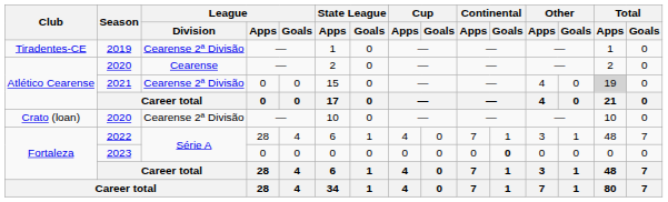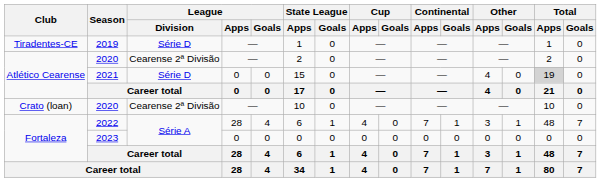 <table class="wikitable" style="text-align: center">
 <tr>
 <th rowspan="2">Club</th>
 <th rowspan="2">Season</th>
 <th colspan="3">League</th>
 <th colspan="2">State League</th>
 <th colspan="2">Cup</th>
 <th colspan="2">Continental</th>
 <th colspan="2">Other</th>
 <th colspan="2">Total</th>
 </tr>
 <tr>
 <th>Division</th>
 <th>Apps</th>
 <th>Goals</th>
 <th>Apps</th>
 <th>Goals</th>
 <th>Apps</th>
 <th>Goals</th>
 <th>Apps</th>
 <th>Goals</th>
 <th>Apps</th>
 <th>Goals</th>
 <th>Apps</th>
 <th>Goals</th>
 </tr>
 <tr>
 <td><a href='#'>Tiradentes-CE</a></td>
 <td><a href='#'>2019</a></td>
-<td><a href='#'>Cearense 2ª Divisão</a></td>
+<td><a href='#'>Série D</a></td>
 <td colspan="2">—</td>
 <td>1</td>
 <td>0</td>
 <td colspan="2">—</td>
 <td colspan="2">—</td>
 <td colspan="2">—</td>
 <td>1</td>
 <td>0</td>
 </tr>
 <tr>
 <td rowspan="3"><a href='#'>Atlético Cearense</a></td>
 <td><a href='#'>2020</a></td>
-<td><a href='#'>Cearense</a></td>
+<td>Cearense 2ª Divisão</td>
 <td colspan="2">—</td>
 <td>2</td>
 <td>0</td>
 <td colspan="2">—</td>
 <td colspan="2">—</td>
 <td colspan="2">—</td>
 <td>2</td>
 <td>0</td>
 </tr>
 <tr>
 <td><a href='#'>2021</a></td>
-<td><a href='#'>Cearense 2ª Divisão</a></td>
+<td><a href='#'>Série D</a></td>
 <td>0</td>
 <td>0</td>
 <td>15</td>
 <td>0</td>
 <td colspan="2">—</td>
 <td colspan="2">—</td>
 <td>4</td>
 <td>0</td>
 <td style="background: lightgrey;">19</td>
 <td>0</td>
 </tr>
 <tr>
 <th colspan="2">Career total</th>
 <th>0</th>
 <th>0</th>
 <th>17</th>
 <th>0</th>
 <th colspan="2">—</th>
 <th colspan="2">—</th>
 <th>4</th>
 <th>0</th>
 <th>21</th>
 <th>0</th>
 </tr>
 <tr>
 <td><a href='#'>Crato</a> (loan)</td>
 <td><a href='#'>2020</a></td>
 <td>Cearense 2ª Divisão</td>
 <td colspan="2">—</td>
 <td>10</td>
 <td>0</td>
 <td colspan="2">—</td>
 <td colspan="2">—</td>
 <td colspan="2">—</td>
 <td>10</td>
 <td>0</td>
 </tr>
 <tr>
 <td rowspan="3"><a href='#'>Fortaleza</a></td>
 <td><a href='#'>2022</a></td>
 <td rowspan="2"><a href='#'>Série A</a></td>
 <td>28</td>
 <td>4</td>
 <td>6</td>
 <td>1</td>
 <td>4</td>
 <td>0</td>
 <td>7</td>
 <td>1</td>
 <td>3</td>
 <td>1</td>
 <td>48</td>
 <td>7</td>
 </tr>
 <tr>
 <td><a href='#'>2023</a></td>
 <td>0</td>
 <td>0</td>
 <td>0</td>
 <td>0</td>
 <td>0</td>
 <td>0</td>
 <td>0</td>
-<td><strong>0</strong></td>
+<td>0</td>
 <td>0</td>
 <td>0</td>
 <td>0</td>
 <td>0</td>
 </tr>
 <tr>
 <th colspan="2">Career total</th>
 <th>28</th>
 <th>4</th>
 <th>6</th>
 <th>1</th>
 <th>4</th>
 <th>0</th>
 <th>7</th>
 <th>1</th>
 <th>3</th>
 <th>1</th>
 <th>48</th>
 <th>7</th>
 </tr>
 <tr>
 <th colspan="3">Career total</th>
 <th>28</th>
 <th>4</th>
 <th>34</th>
 <th>1</th>
 <th>4</th>
 <th>0</th>
 <th>7</th>
 <th>1</th>
 <th>7</th>
 <th>1</th>
 <th>80</th>
 <th>7</th>
 </tr>
 </table>
